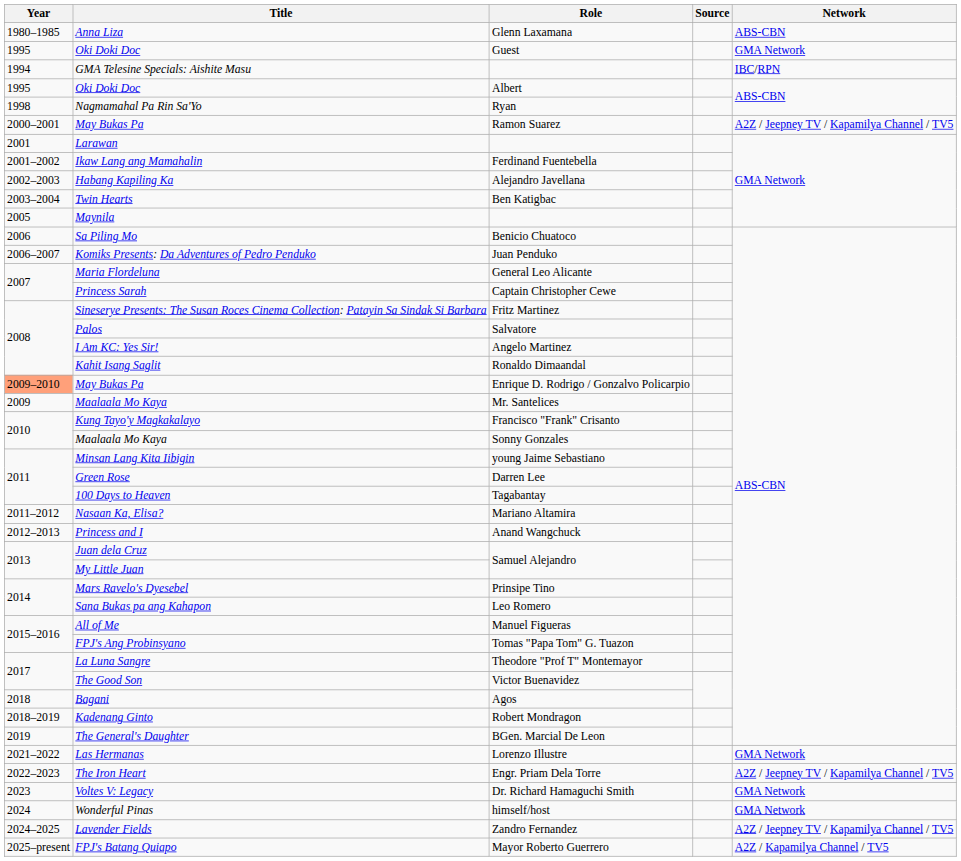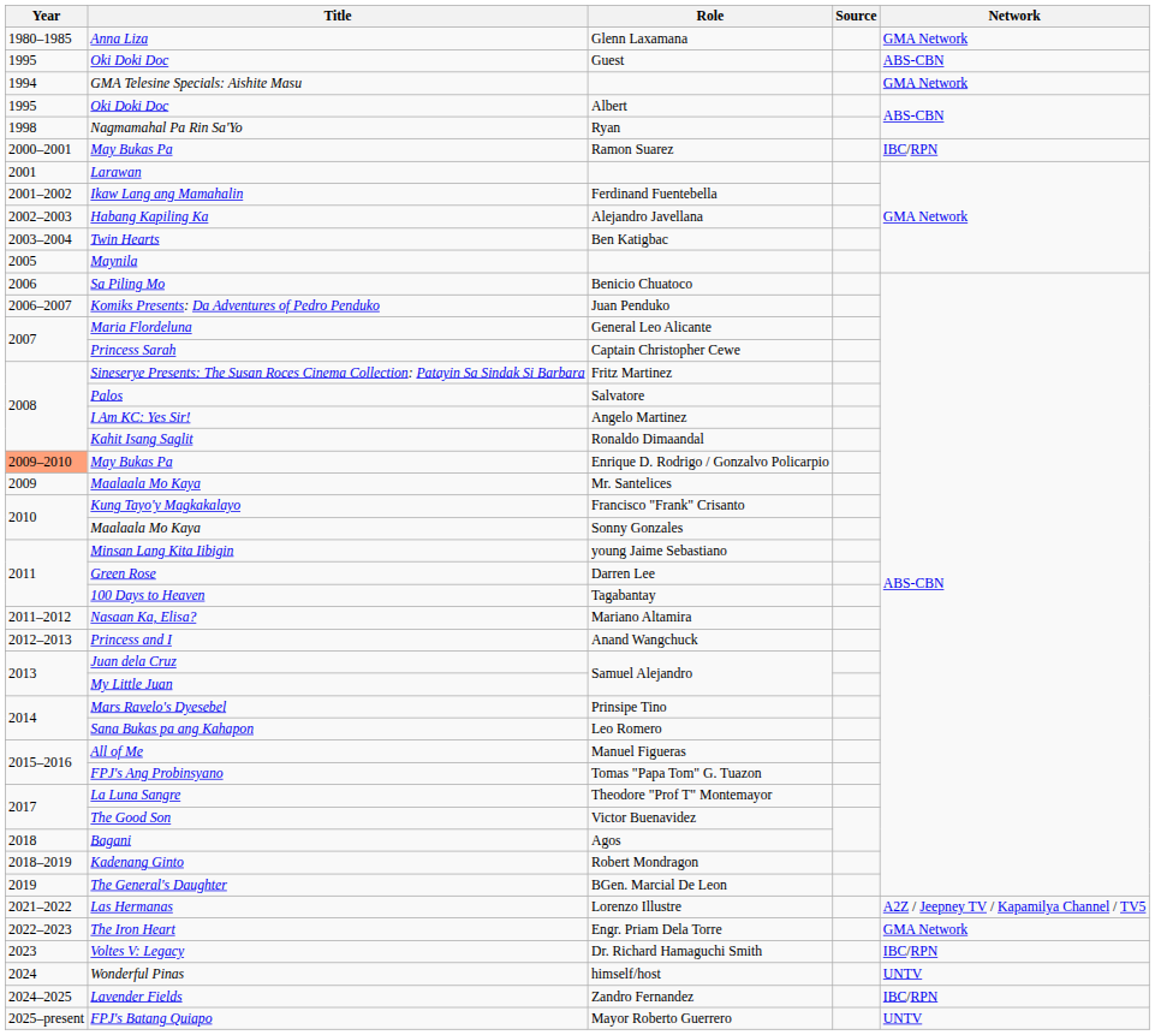 <table class="wikitable sortable" >
 <tr>
 <th>Year</th>
 <th>Title</th>
 <th>Role</th>
 <th class="unsortable">Source </th>
 <th>Network</th>
 </tr>
 <tr>
 <td>1980–1985</td>
 <td><em><a href='#'>Anna Liza</a></em></td>
 <td>Glenn Laxamana</td>
 <td></td>
-<td><a href='#'>ABS-CBN</a></td>
+<td><a href='#'>GMA Network</a></td>
 </tr>
 <tr>
 <td>1995</td>
 <td><em><a href='#'>Oki Doki Doc</a></em></td>
 <td>Guest</td>
 <td></td>
-<td><a href='#'>GMA Network</a></td>
+<td><a href='#'>ABS-CBN</a></td>
 </tr>
 <tr>
 <td>1994</td>
 <td><em>GMA Telesine Specials: Aishite Masu</em></td>
 <td></td>
 <td></td>
-<td><a href='#'>IBC</a>/<a href='#'>RPN</a></td>
+<td><a href='#'>GMA Network</a></td>
 </tr>
 <tr>
 <td>1995</td>
 <td><em><a href='#'>Oki Doki Doc</a></em></td>
 <td>Albert</td>
 <td></td>
 <td rowspan="2"><a href='#'>ABS-CBN</a></td>
 </tr>
 <tr>
 <td>1998</td>
 <td><em>Nagmamahal Pa Rin Sa'Yo</em></td>
 <td>Ryan</td>
 <td></td>
 </tr>
 <tr>
 <td>2000–2001</td>
 <td><em><a href='#'>May Bukas Pa</a></em></td>
 <td>Ramon Suarez</td>
 <td></td>
-<td><a href='#'>A2Z</a> / <a href='#'>Jeepney TV</a> / <a href='#'>Kapamilya Channel</a> / <a href='#'>TV5</a></td>
+<td><a href='#'>IBC</a>/<a href='#'>RPN</a></td>
 </tr>
 <tr>
 <td>2001</td>
 <td><em><a href='#'>Larawan</a></em></td>
 <td></td>
 <td></td>
 <td rowspan="5"><a href='#'>GMA Network</a></td>
 </tr>
 <tr>
 <td>2001–2002</td>
 <td><em><a href='#'>Ikaw Lang ang Mamahalin</a></em></td>
 <td>Ferdinand Fuentebella</td>
 <td></td>
 </tr>
 <tr>
 <td>2002–2003</td>
 <td><em><a href='#'>Habang Kapiling Ka</a></em></td>
 <td>Alejandro Javellana</td>
 <td></td>
 </tr>
 <tr>
 <td>2003–2004</td>
 <td><em><a href='#'>Twin Hearts</a></em></td>
 <td>Ben Katigbac</td>
 <td></td>
 </tr>
 <tr>
 <td>2005</td>
 <td><em><a href='#'>Maynila</a></em></td>
 <td></td>
 <td></td>
 </tr>
 <tr>
 <td>2006</td>
 <td><em><a href='#'>Sa Piling Mo</a></em></td>
 <td>Benicio Chuatoco</td>
 <td></td>
 <td rowspan="28"><a href='#'>ABS-CBN</a></td>
 </tr>
 <tr>
 <td>2006–2007</td>
 <td><em><a href='#'>Komiks Presents</a>: <a href='#'>Da Adventures of Pedro Penduko</a></em></td>
 <td>Juan Penduko</td>
 <td></td>
 </tr>
 <tr>
 <td rowspan=2>2007</td>
 <td><em><a href='#'>Maria Flordeluna</a></em></td>
 <td>General Leo Alicante</td>
 <td></td>
 </tr>
 <tr>
 <td><em><a href='#'>Princess Sarah</a></em></td>
 <td>Captain Christopher Cewe</td>
 <td></td>
 </tr>
 <tr>
 <td rowspan=4>2008</td>
 <td><em><a href='#'>Sineserye Presents: The Susan Roces Cinema Collection</a>: <a href='#'>Patayin Sa Sindak Si Barbara</a></em></td>
 <td>Fritz Martinez</td>
 <td></td>
 </tr>
 <tr>
 <td><em><a href='#'>Palos</a></em></td>
 <td>Salvatore</td>
 <td></td>
 </tr>
 <tr>
 <td><em><a href='#'>I Am KC: Yes Sir!</a></em></td>
 <td>Angelo Martinez</td>
 <td></td>
 </tr>
 <tr>
 <td><em><a href='#'>Kahit Isang Saglit</a></em></td>
 <td>Ronaldo Dimaandal</td>
 <td></td>
 </tr>
 <tr>
 <td style="background: lightsalmon;">2009–2010</td>
 <td><em><a href='#'>May Bukas Pa</a></em></td>
 <td>Enrique D. Rodrigo / Gonzalvo Policarpio</td>
 <td></td>
 </tr>
 <tr>
 <td>2009</td>
 <td><em><a href='#'>Maalaala Mo Kaya</a></em></td>
 <td>Mr. Santelices</td>
 <td></td>
 </tr>
 <tr>
 <td rowspan=2>2010</td>
 <td><em><a href='#'>Kung Tayo'y Magkakalayo</a></em></td>
 <td>Francisco "Frank" Crisanto</td>
 <td></td>
 </tr>
 <tr>
 <td><em>Maalaala Mo Kaya</em></td>
 <td>Sonny Gonzales</td>
 <td></td>
 </tr>
 <tr>
 <td rowspan=3>2011</td>
 <td><em><a href='#'>Minsan Lang Kita Iibigin</a></em></td>
 <td>young Jaime Sebastiano</td>
 <td></td>
 </tr>
 <tr>
 <td><em><a href='#'>Green Rose</a></em></td>
 <td>Darren Lee</td>
 <td></td>
 </tr>
 <tr>
 <td><em><a href='#'>100 Days to Heaven</a></em></td>
 <td>Tagabantay</td>
 <td></td>
 </tr>
 <tr>
 <td>2011–2012</td>
 <td><em><a href='#'>Nasaan Ka, Elisa?</a></em></td>
 <td>Mariano Altamira</td>
 <td></td>
 </tr>
 <tr>
 <td>2012–2013</td>
 <td><em><a href='#'>Princess and I</a></em></td>
 <td>Anand Wangchuck</td>
 <td></td>
 </tr>
 <tr>
 <td rowspan=2>2013</td>
 <td><em><a href='#'>Juan dela Cruz</a></em></td>
 <td rowspan=2>Samuel Alejandro</td>
 <td></td>
 </tr>
 <tr>
 <td><em><a href='#'>My Little Juan</a></em></td>
 <td></td>
 </tr>
 <tr>
 <td rowspan=2>2014</td>
 <td><em><a href='#'>Mars Ravelo's Dyesebel</a></em></td>
 <td>Prinsipe Tino</td>
 <td></td>
 </tr>
 <tr>
 <td><em><a href='#'>Sana Bukas pa ang Kahapon</a></em></td>
 <td>Leo Romero</td>
 <td></td>
 </tr>
 <tr>
 <td rowspan=2>2015–2016</td>
 <td><em><a href='#'>All of Me</a></em></td>
 <td>Manuel Figueras</td>
 <td></td>
 </tr>
 <tr>
 <td><em><a href='#'>FPJ's Ang Probinsyano</a></em></td>
 <td>Tomas "Papa Tom" G. Tuazon</td>
 <td></td>
 </tr>
 <tr>
 <td rowspan=2>2017</td>
 <td><em><a href='#'>La Luna Sangre</a></em></td>
 <td>Theodore "Prof T" Montemayor</td>
 <td></td>
 </tr>
 <tr>
 <td><em><a href='#'>The Good Son</a></em></td>
 <td>Victor Buenavidez</td>
 <td rowspan="2"></td>
 </tr>
 <tr>
 <td>2018</td>
 <td><em><a href='#'>Bagani</a></em></td>
 <td>Agos</td>
 </tr>
 <tr>
 <td>2018–2019</td>
 <td><em><a href='#'>Kadenang Ginto</a></em></td>
 <td>Robert Mondragon</td>
 <td></td>
 </tr>
 <tr>
 <td>2019</td>
 <td><em><a href='#'>The General's Daughter</a></em></td>
 <td>BGen. Marcial De Leon</td>
 <td></td>
 </tr>
 <tr>
 <td>2021–2022</td>
 <td><em><a href='#'>Las Hermanas</a></em></td>
 <td>Lorenzo Illustre</td>
 <td></td>
-<td><a href='#'>GMA Network</a></td>
+<td><a href='#'>A2Z</a> / <a href='#'>Jeepney TV</a> / <a href='#'>Kapamilya Channel</a> / <a href='#'>TV5</a></td>
 </tr>
 <tr>
 <td>2022–2023</td>
 <td><em><a href='#'>The Iron Heart</a></em></td>
 <td>Engr. Priam Dela Torre</td>
 <td></td>
-<td><a href='#'>A2Z</a> / <a href='#'>Jeepney TV</a> / <a href='#'>Kapamilya Channel</a> / <a href='#'>TV5</a></td>
+<td><a href='#'>GMA Network</a></td>
 </tr>
 <tr>
 <td>2023</td>
 <td><em><a href='#'>Voltes V: Legacy</a></em></td>
 <td>Dr. Richard Hamaguchi Smith</td>
 <td></td>
-<td><a href='#'>GMA Network</a></td>
+<td><a href='#'>IBC</a>/<a href='#'>RPN</a></td>
 </tr>
 <tr>
 <td>2024</td>
 <td><em>Wonderful Pinas</em></td>
 <td>himself/host</td>
 <td></td>
-<td><a href='#'>GMA Network</a></td>
+<td><a href='#'>UNTV</a></td>
 </tr>
 <tr>
 <td>2024–2025</td>
 <td><em><a href='#'>Lavender Fields</a></em></td>
 <td>Zandro Fernandez</td>
 <td></td>
-<td><a href='#'>A2Z</a> / <a href='#'>Jeepney TV</a> / <a href='#'>Kapamilya Channel</a> / <a href='#'>TV5</a></td>
+<td><a href='#'>IBC</a>/<a href='#'>RPN</a></td>
 </tr>
 <tr>
 <td>2025–present</td>
 <td><em><a href='#'>FPJ's Batang Quiapo</a></em></td>
 <td>Mayor Roberto Guerrero</td>
 <td></td>
-<td><a href='#'>A2Z</a> / <a href='#'>Kapamilya Channel</a> / <a href='#'>TV5</a></td>
+<td><a href='#'>UNTV</a></td>
 </tr>
 </table>
